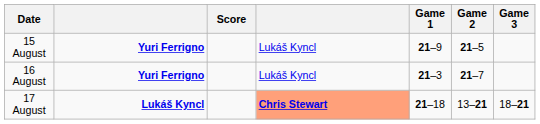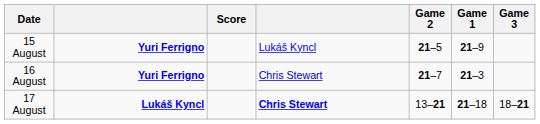 <table class="wikitable" style="text-align: center; font-size:90% ">
 <tr>
 <th width="60">Date</th>
 <th align="right" width="200"></th>
 <th width="60">Score</th>
 <th align="left" width="200"></th>
+<th width="50">Game 2</th>
 <th width="50">Game 1</th>
-<th width="50">Game 2</th>
 <th width="50">Game 3</th>
 </tr>
 <tr>
 <td>15 August</td>
 <td align="right"><strong><a href='#'>Yuri Ferrigno</a> </strong></td>
 <td align="center"></td>
 <td align="left"> <a href='#'>Lukáš Kyncl</a></td>
+<td><strong>21</strong>–5</td>
 <td><strong>21</strong>–9</td>
-<td><strong>21</strong>–5</td>
 <td></td>
 </tr>
 <tr>
 <td>16 August</td>
 <td align="right"><strong><a href='#'>Yuri Ferrigno</a> </strong></td>
 <td align="center"></td>
-<td align="left"> <a href='#'>Lukáš Kyncl</a></td>
+<td align="left"> <a href='#'>Chris Stewart</a></td>
+<td><strong>21</strong>–7</td>
 <td><strong>21</strong>–3</td>
-<td><strong>21</strong>–7</td>
 <td></td>
 </tr>
 <tr>
 <td>17 August</td>
 <td align="right"><strong><a href='#'>Lukáš Kyncl</a> </strong></td>
 <td align="center"></td>
-<td align="left" style="background: lightsalmon;"><strong> <a href='#'>Chris Stewart</a></strong></td>
+<td align="left"><strong> <a href='#'>Chris Stewart</a></strong></td>
+<td>13–<strong>21</strong></td>
 <td><strong>21</strong>–18</td>
-<td>13–<strong>21</strong></td>
 <td>18–<strong>21</strong></td>
 </tr>
 </table>
